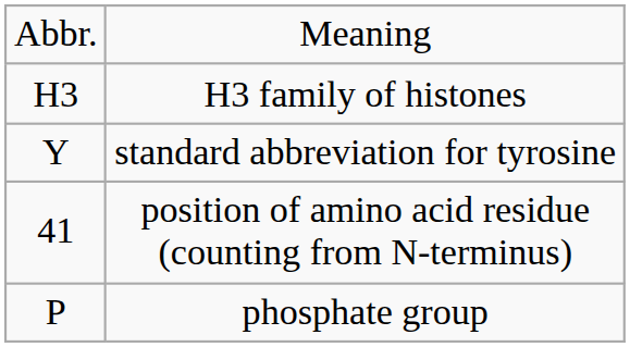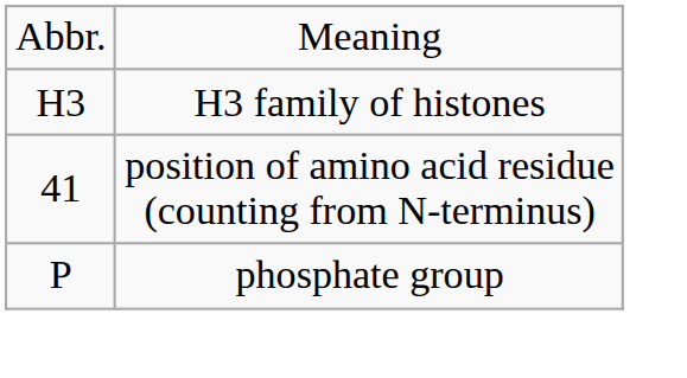 <table class="wikitable" style="text-align:center">
 <tr>
 <td>Abbr.</td>
 <td>Meaning</td>
 </tr>
 <tr>
 <td>H3</td>
 <td>H3 family of histones</td>
 </tr>
 <tr>
-<td>Y</td>
-<td>standard abbreviation for tyrosine</td>
-</tr>
-<tr>
 <td>41</td>
 <td>position of amino acid residue<br>(counting from N-terminus)</td>
 </tr>
 <tr>
 <td>P</td>
 <td>phosphate  group</td>
 </tr>
 </table>
